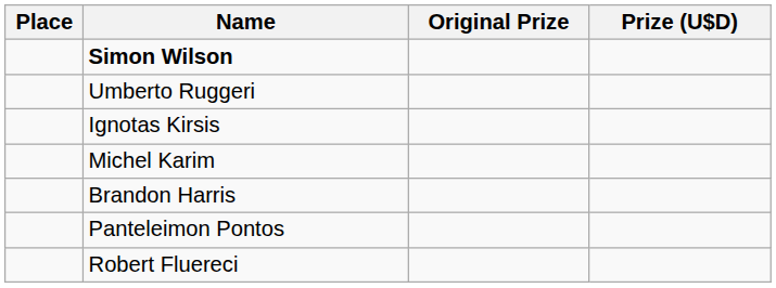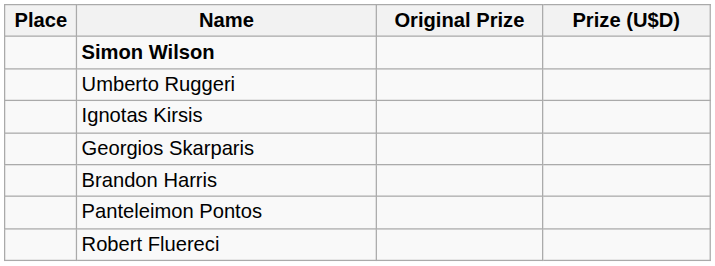 <table class="wikitable">
 <tr>
 <th width="50">Place</th>
 <th width="230">Name</th>
 <th width="125">Original Prize</th>
 <th width="125">Prize (U$D)</th>
 </tr>
 <tr>
 <td></td>
 <td> <strong>Simon Wilson</strong></td>
 <td></td>
 <td></td>
 </tr>
 <tr>
 <td></td>
 <td> Umberto Ruggeri</td>
 <td></td>
 <td></td>
 </tr>
 <tr>
 <td></td>
 <td> Ignotas Kirsis</td>
 <td></td>
 <td></td>
 </tr>
 <tr>
 <td></td>
-<td> Michel Karim</td>
+<td> Georgios Skarparis</td>
 <td></td>
 <td></td>
 </tr>
 <tr>
 <td></td>
 <td> Brandon Harris</td>
 <td></td>
 <td></td>
 </tr>
 <tr>
 <td></td>
 <td> Panteleimon Pontos</td>
 <td></td>
 <td></td>
 </tr>
 <tr>
 <td></td>
 <td> Robert Fluereci</td>
 <td></td>
 <td></td>
 </tr>
 </table>
